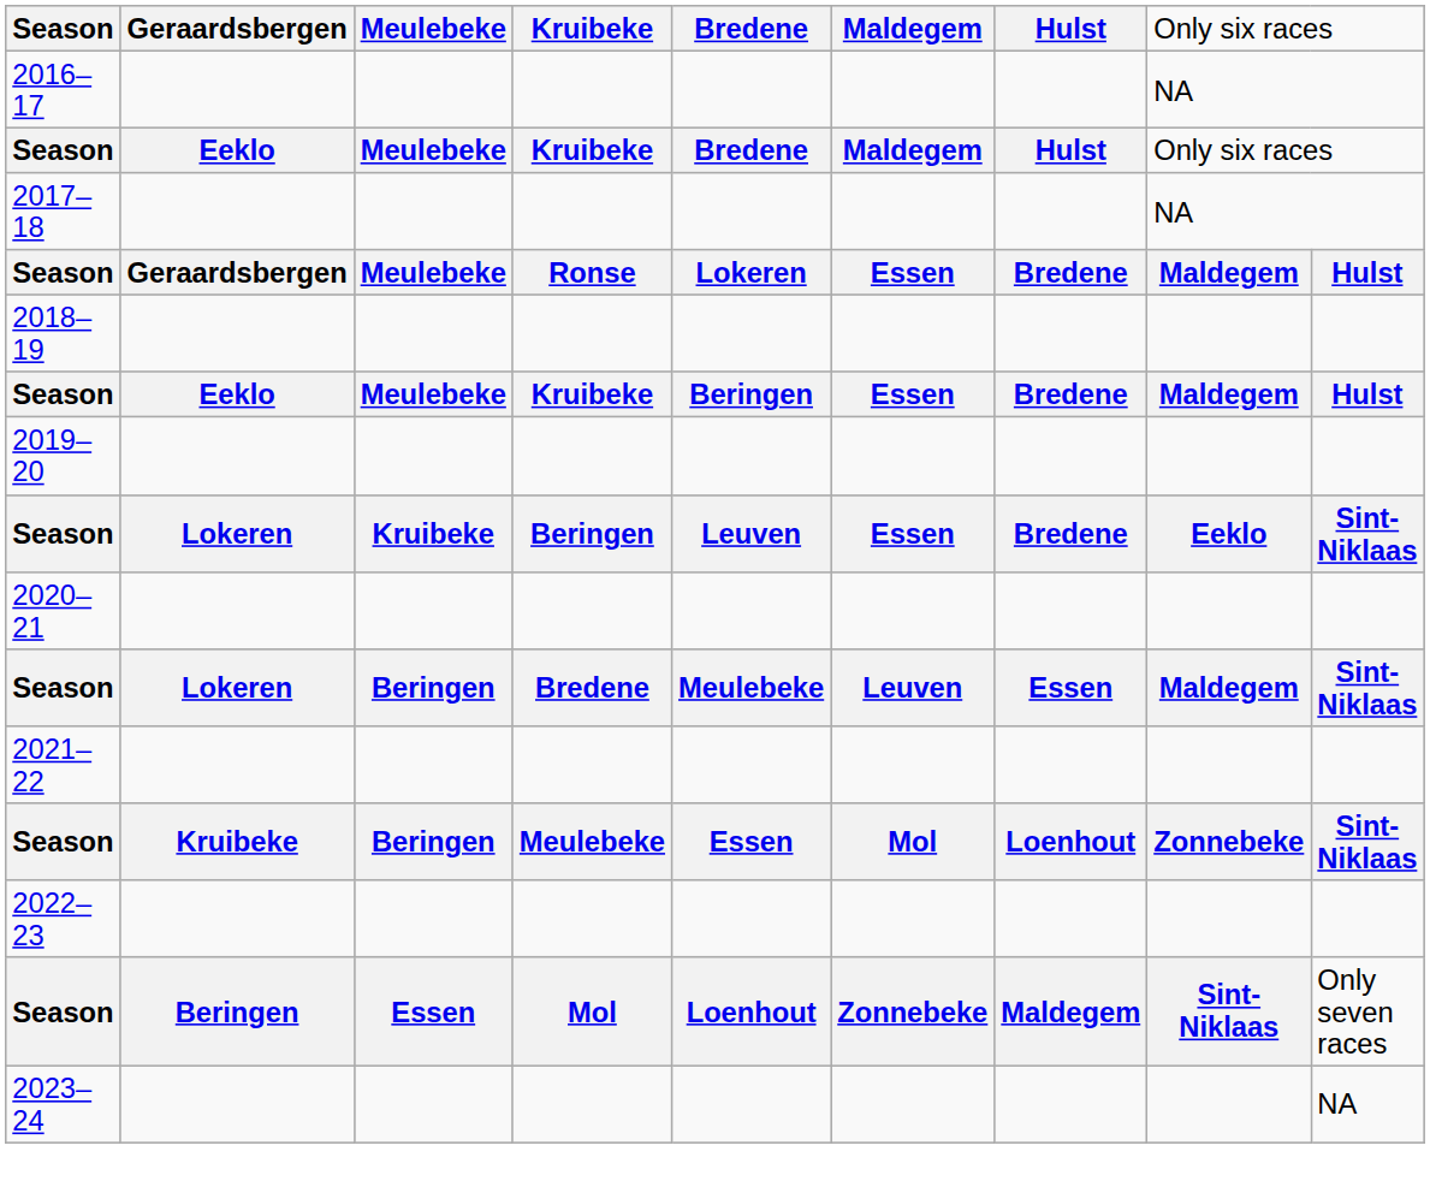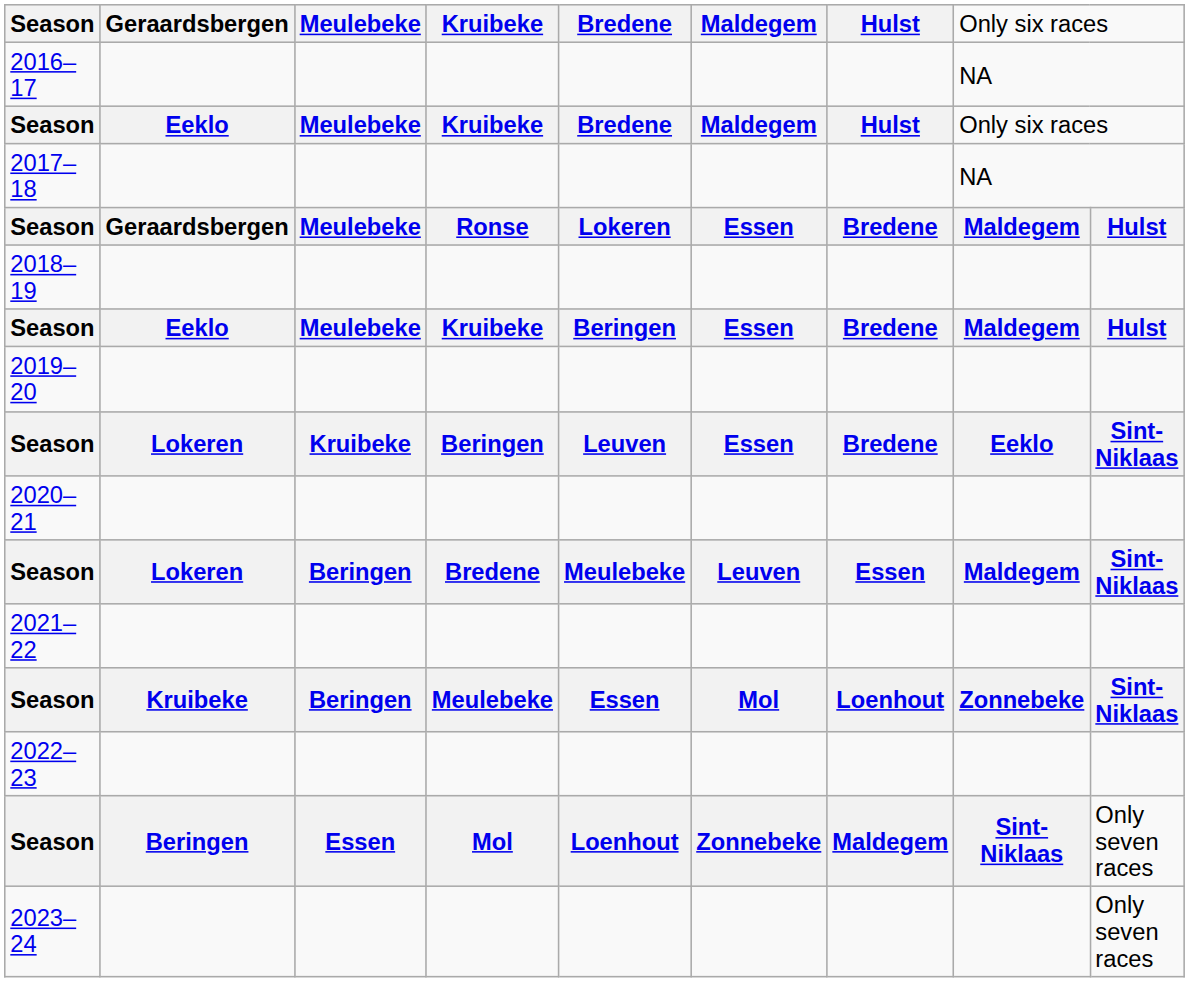 <table class="wikitable" style="font-size:95%">
 <tr>
 <th>Season</th>
 <th>Geraardsbergen</th>
 <th><a href='#'>Meulebeke</a></th>
 <th><a href='#'>Kruibeke</a></th>
 <th><a href='#'>Bredene</a></th>
 <th><a href='#'>Maldegem</a></th>
 <th><a href='#'>Hulst</a></th>
 <td colspan=2>Only six races</td>
 </tr>
 <tr>
 <td><a href='#'>2016–17</a></td>
 <td></td>
 <td></td>
 <td></td>
 <td></td>
 <td></td>
 <td></td>
 <td colspan=2>NA</td>
 </tr>
 <tr --->
 <th>Season</th>
 <th><a href='#'>Eeklo</a></th>
 <th><a href='#'>Meulebeke</a></th>
 <th><a href='#'>Kruibeke</a></th>
 <th><a href='#'>Bredene</a></th>
 <th><a href='#'>Maldegem</a></th>
 <th><a href='#'>Hulst</a></th>
 <td colspan=2>Only six races</td>
 </tr>
 <tr>
 <td><a href='#'>2017–18</a></td>
 <td></td>
 <td></td>
 <td></td>
 <td></td>
 <td></td>
 <td></td>
 <td colspan=2>NA</td>
 </tr>
 <tr --->
 <th>Season</th>
 <th>Geraardsbergen</th>
 <th><a href='#'>Meulebeke</a></th>
 <th><a href='#'>Ronse</a></th>
 <th><a href='#'>Lokeren</a></th>
 <th><a href='#'>Essen</a></th>
 <th><a href='#'>Bredene</a></th>
 <th><a href='#'>Maldegem</a></th>
 <th><a href='#'>Hulst</a></th>
 </tr>
 <tr>
 <td><a href='#'>2018–19</a></td>
 <td></td>
 <td></td>
 <td></td>
 <td></td>
 <td></td>
 <td></td>
 <td></td>
 <td></td>
 </tr>
 <tr --->
 <th>Season</th>
 <th><a href='#'>Eeklo</a></th>
 <th><a href='#'>Meulebeke</a></th>
 <th><a href='#'>Kruibeke</a></th>
 <th><a href='#'>Beringen</a></th>
 <th><a href='#'>Essen</a></th>
 <th><a href='#'>Bredene</a></th>
 <th><a href='#'>Maldegem</a></th>
 <th><a href='#'>Hulst</a></th>
 </tr>
 <tr>
 <td><a href='#'>2019–20</a></td>
 <td></td>
 <td></td>
 <td></td>
 <td></td>
 <td></td>
 <td></td>
 <td></td>
 <td></td>
 </tr>
 <tr --->
 <th>Season</th>
 <th><a href='#'>Lokeren</a></th>
 <th><a href='#'>Kruibeke</a></th>
 <th><a href='#'>Beringen</a></th>
 <th><a href='#'>Leuven</a></th>
 <th><a href='#'>Essen</a></th>
 <th><a href='#'>Bredene</a></th>
 <th><a href='#'>Eeklo</a></th>
 <th><a href='#'>Sint-Niklaas</a></th>
 </tr>
 <tr>
 <td><a href='#'>2020–21</a></td>
 <td></td>
 <td></td>
 <td></td>
 <td></td>
 <td></td>
 <td></td>
 <td></td>
 <td></td>
 </tr>
 <tr --->
 <th>Season</th>
 <th><a href='#'>Lokeren</a></th>
 <th><a href='#'>Beringen</a></th>
 <th><a href='#'>Bredene</a></th>
 <th><a href='#'>Meulebeke</a></th>
 <th><a href='#'>Leuven</a></th>
 <th><a href='#'>Essen</a></th>
 <th><a href='#'>Maldegem</a></th>
 <th><a href='#'>Sint-Niklaas</a></th>
 </tr>
 <tr>
 <td><a href='#'>2021–22</a></td>
 <td></td>
 <td></td>
 <td></td>
 <td></td>
 <td></td>
 <td></td>
 <td></td>
 <td></td>
 </tr>
 <tr --->
 <th>Season</th>
 <th><a href='#'>Kruibeke</a></th>
 <th><a href='#'>Beringen</a></th>
 <th><a href='#'>Meulebeke</a></th>
 <th><a href='#'>Essen</a></th>
 <th><a href='#'>Mol</a></th>
 <th><a href='#'>Loenhout</a></th>
 <th><a href='#'>Zonnebeke</a></th>
 <th><a href='#'>Sint-Niklaas</a></th>
 </tr>
 <tr>
 <td><a href='#'>2022–23</a></td>
 <td></td>
 <td></td>
 <td></td>
 <td></td>
 <td></td>
 <td></td>
 <td></td>
 <td></td>
 </tr>
 <tr --->
 <th>Season</th>
 <th><a href='#'>Beringen</a></th>
 <th><a href='#'>Essen</a></th>
 <th><a href='#'>Mol</a></th>
 <th><a href='#'>Loenhout</a></th>
 <th><a href='#'>Zonnebeke</a></th>
 <th><a href='#'>Maldegem</a></th>
 <th><a href='#'>Sint-Niklaas</a></th>
 <td>Only seven races</td>
 </tr>
 <tr>
 <td><a href='#'>2023–24</a></td>
 <td></td>
 <td></td>
 <td></td>
 <td></td>
 <td></td>
 <td></td>
 <td></td>
-<td>NA</td>
+<td>Only seven races</td>
 </tr>
 </table>
